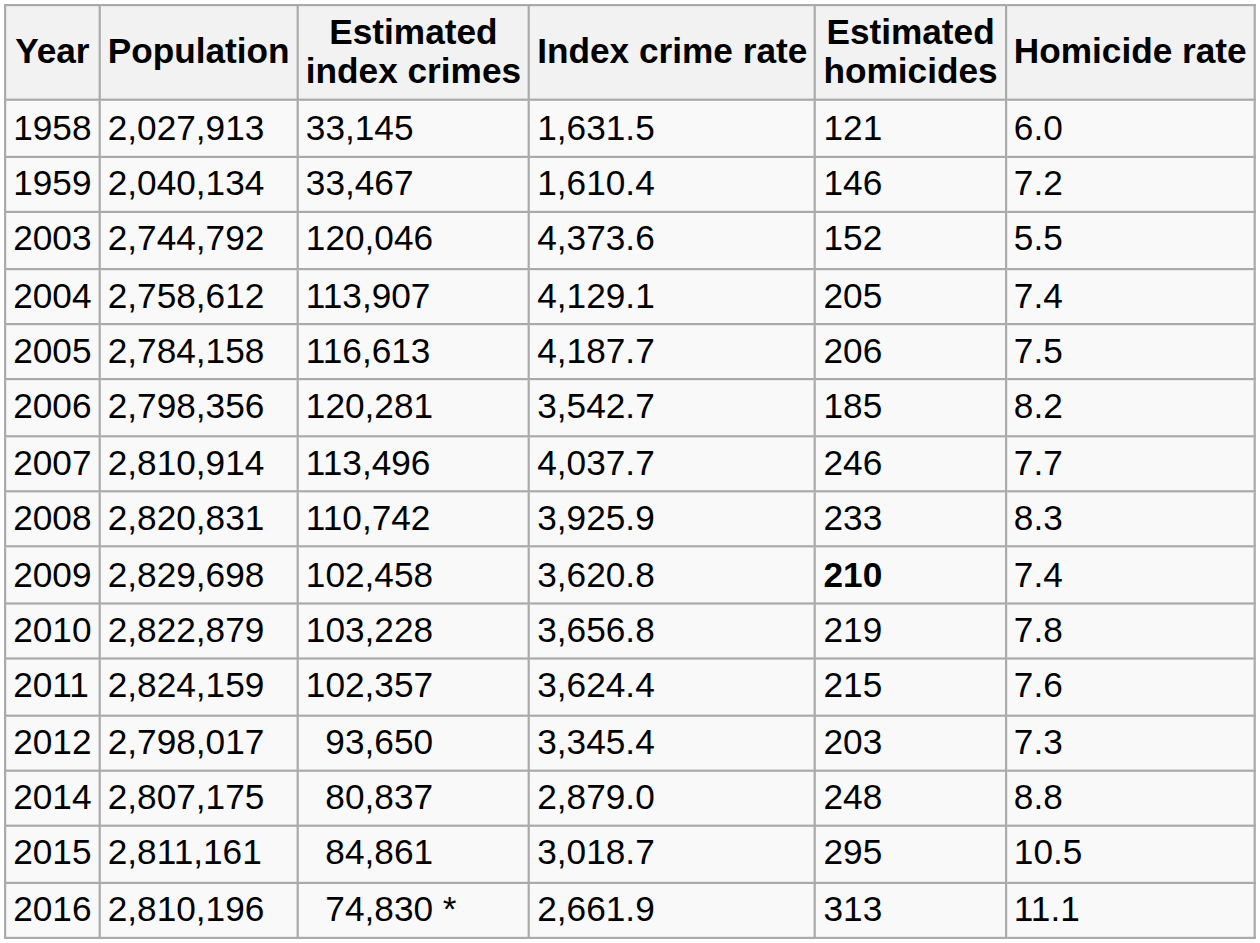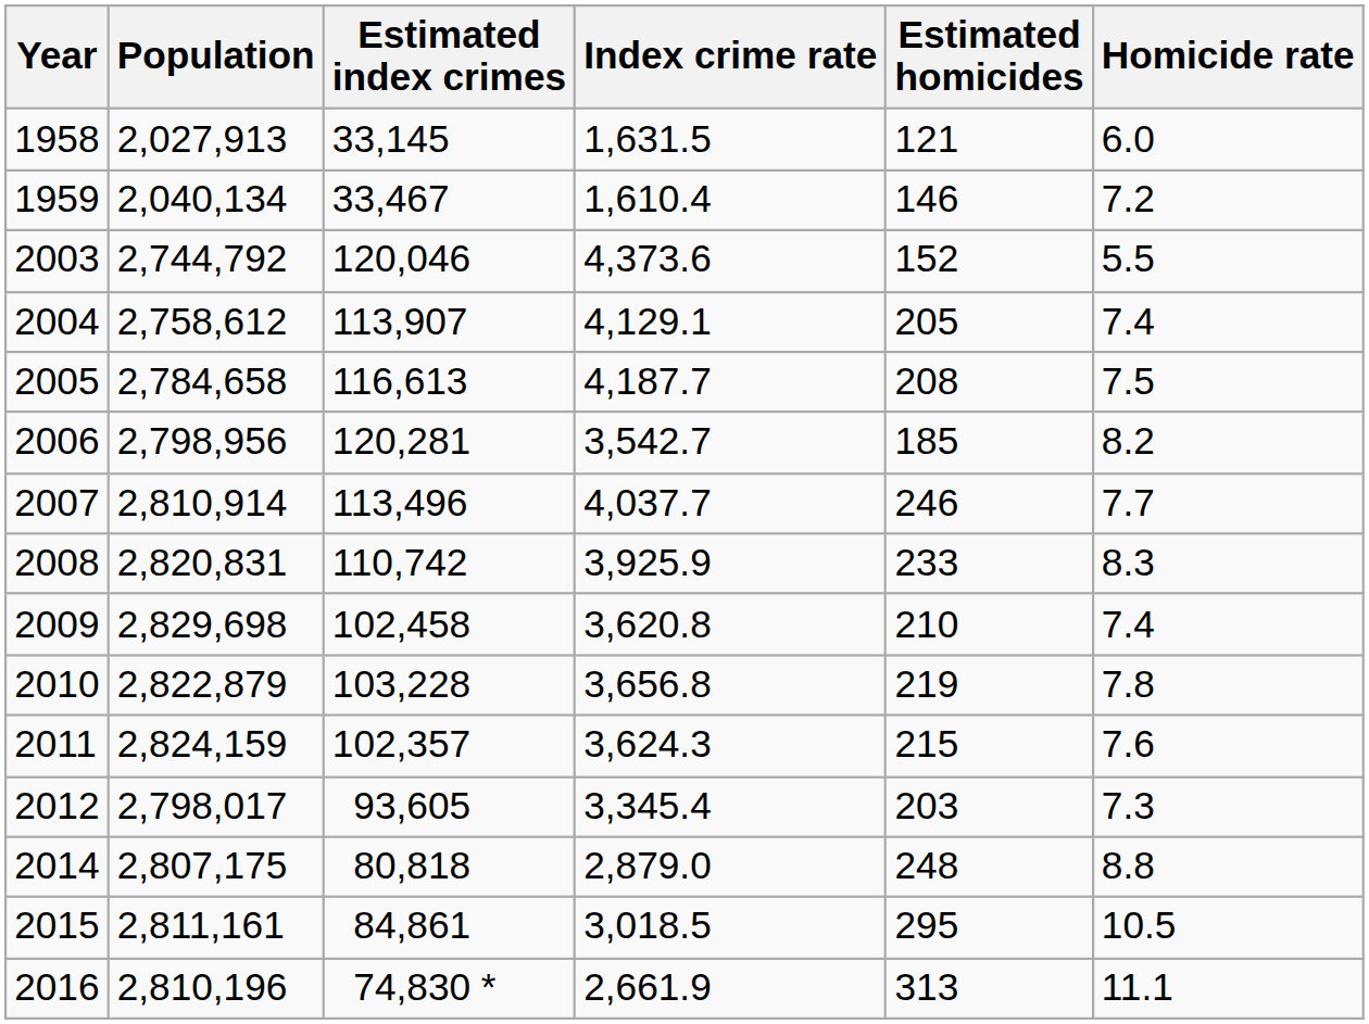 <table class="wikitable sortable">
 <tr>
 <th>Year</th>
 <th>Population</th>
 <th>Estimated <br> index crimes</th>
 <th>Index crime rate</th>
 <th>Estimated <br> homicides</th>
 <th>Homicide rate</th>
 </tr>
 <tr>
 <td>1958</td>
 <td>2,027,913</td>
 <td>33,145</td>
 <td>1,631.5</td>
 <td>121</td>
 <td>6.0</td>
 </tr>
 <tr>
 <td>1959</td>
 <td>2,040,134</td>
 <td>33,467</td>
 <td>1,610.4</td>
 <td>146</td>
 <td>7.2</td>
 </tr>
 <tr>
 <td>2003</td>
 <td>2,744,792</td>
 <td>120,046</td>
 <td>4,373.6</td>
 <td>152</td>
 <td>5.5</td>
 </tr>
 <tr>
 <td>2004</td>
 <td>2,758,612</td>
 <td>113,907</td>
 <td>4,129.1</td>
 <td>205</td>
 <td>7.4</td>
 </tr>
 <tr>
 <td>2005</td>
-<td>2,784,158</td>
+<td>2,784,658</td>
 <td>116,613</td>
 <td>4,187.7</td>
-<td>206</td>
+<td>208</td>
 <td>7.5</td>
 </tr>
 <tr>
 <td>2006</td>
-<td>2,798,356</td>
+<td>2,798,956</td>
 <td>120,281</td>
 <td>3,542.7</td>
 <td>185</td>
 <td>8.2</td>
 </tr>
 <tr>
 <td>2007</td>
 <td>2,810,914</td>
 <td>113,496</td>
 <td>4,037.7</td>
 <td>246</td>
 <td>7.7</td>
 </tr>
 <tr>
 <td>2008</td>
 <td>2,820,831</td>
 <td>110,742</td>
 <td>3,925.9</td>
 <td>233</td>
 <td>8.3</td>
 </tr>
 <tr>
 <td>2009</td>
 <td>2,829,698</td>
 <td>102,458</td>
 <td>3,620.8</td>
-<td><strong>210</strong></td>
+<td>210</td>
 <td>7.4</td>
 </tr>
 <tr>
 <td>2010</td>
 <td>2,822,879</td>
 <td>103,228</td>
 <td>3,656.8</td>
 <td>219</td>
 <td>7.8</td>
 </tr>
 <tr>
 <td>2011</td>
 <td>2,824,159</td>
 <td>102,357</td>
-<td>3,624.4</td>
+<td>3,624.3</td>
 <td>215</td>
 <td>7.6</td>
 </tr>
 <tr>
 <td>2012</td>
 <td>2,798,017</td>
-<td>  93,650</td>
+<td>  93,605</td>
 <td>3,345.4</td>
 <td>203</td>
 <td>7.3</td>
 </tr>
 <tr>
 <td>2014</td>
 <td>2,807,175</td>
-<td>  80,837</td>
+<td>  80,818</td>
 <td>2,879.0</td>
 <td>248</td>
 <td>8.8</td>
 </tr>
 <tr>
 <td>2015</td>
 <td>2,811,161</td>
 <td>  84,861</td>
-<td>3,018.7</td>
+<td>3,018.5</td>
 <td>295</td>
 <td>10.5</td>
 </tr>
 <tr>
 <td>2016</td>
 <td>2,810,196</td>
 <td>  74,830 *</td>
 <td>2,661.9</td>
 <td>313</td>
 <td>11.1<br></td>
 </tr>
 </table>
